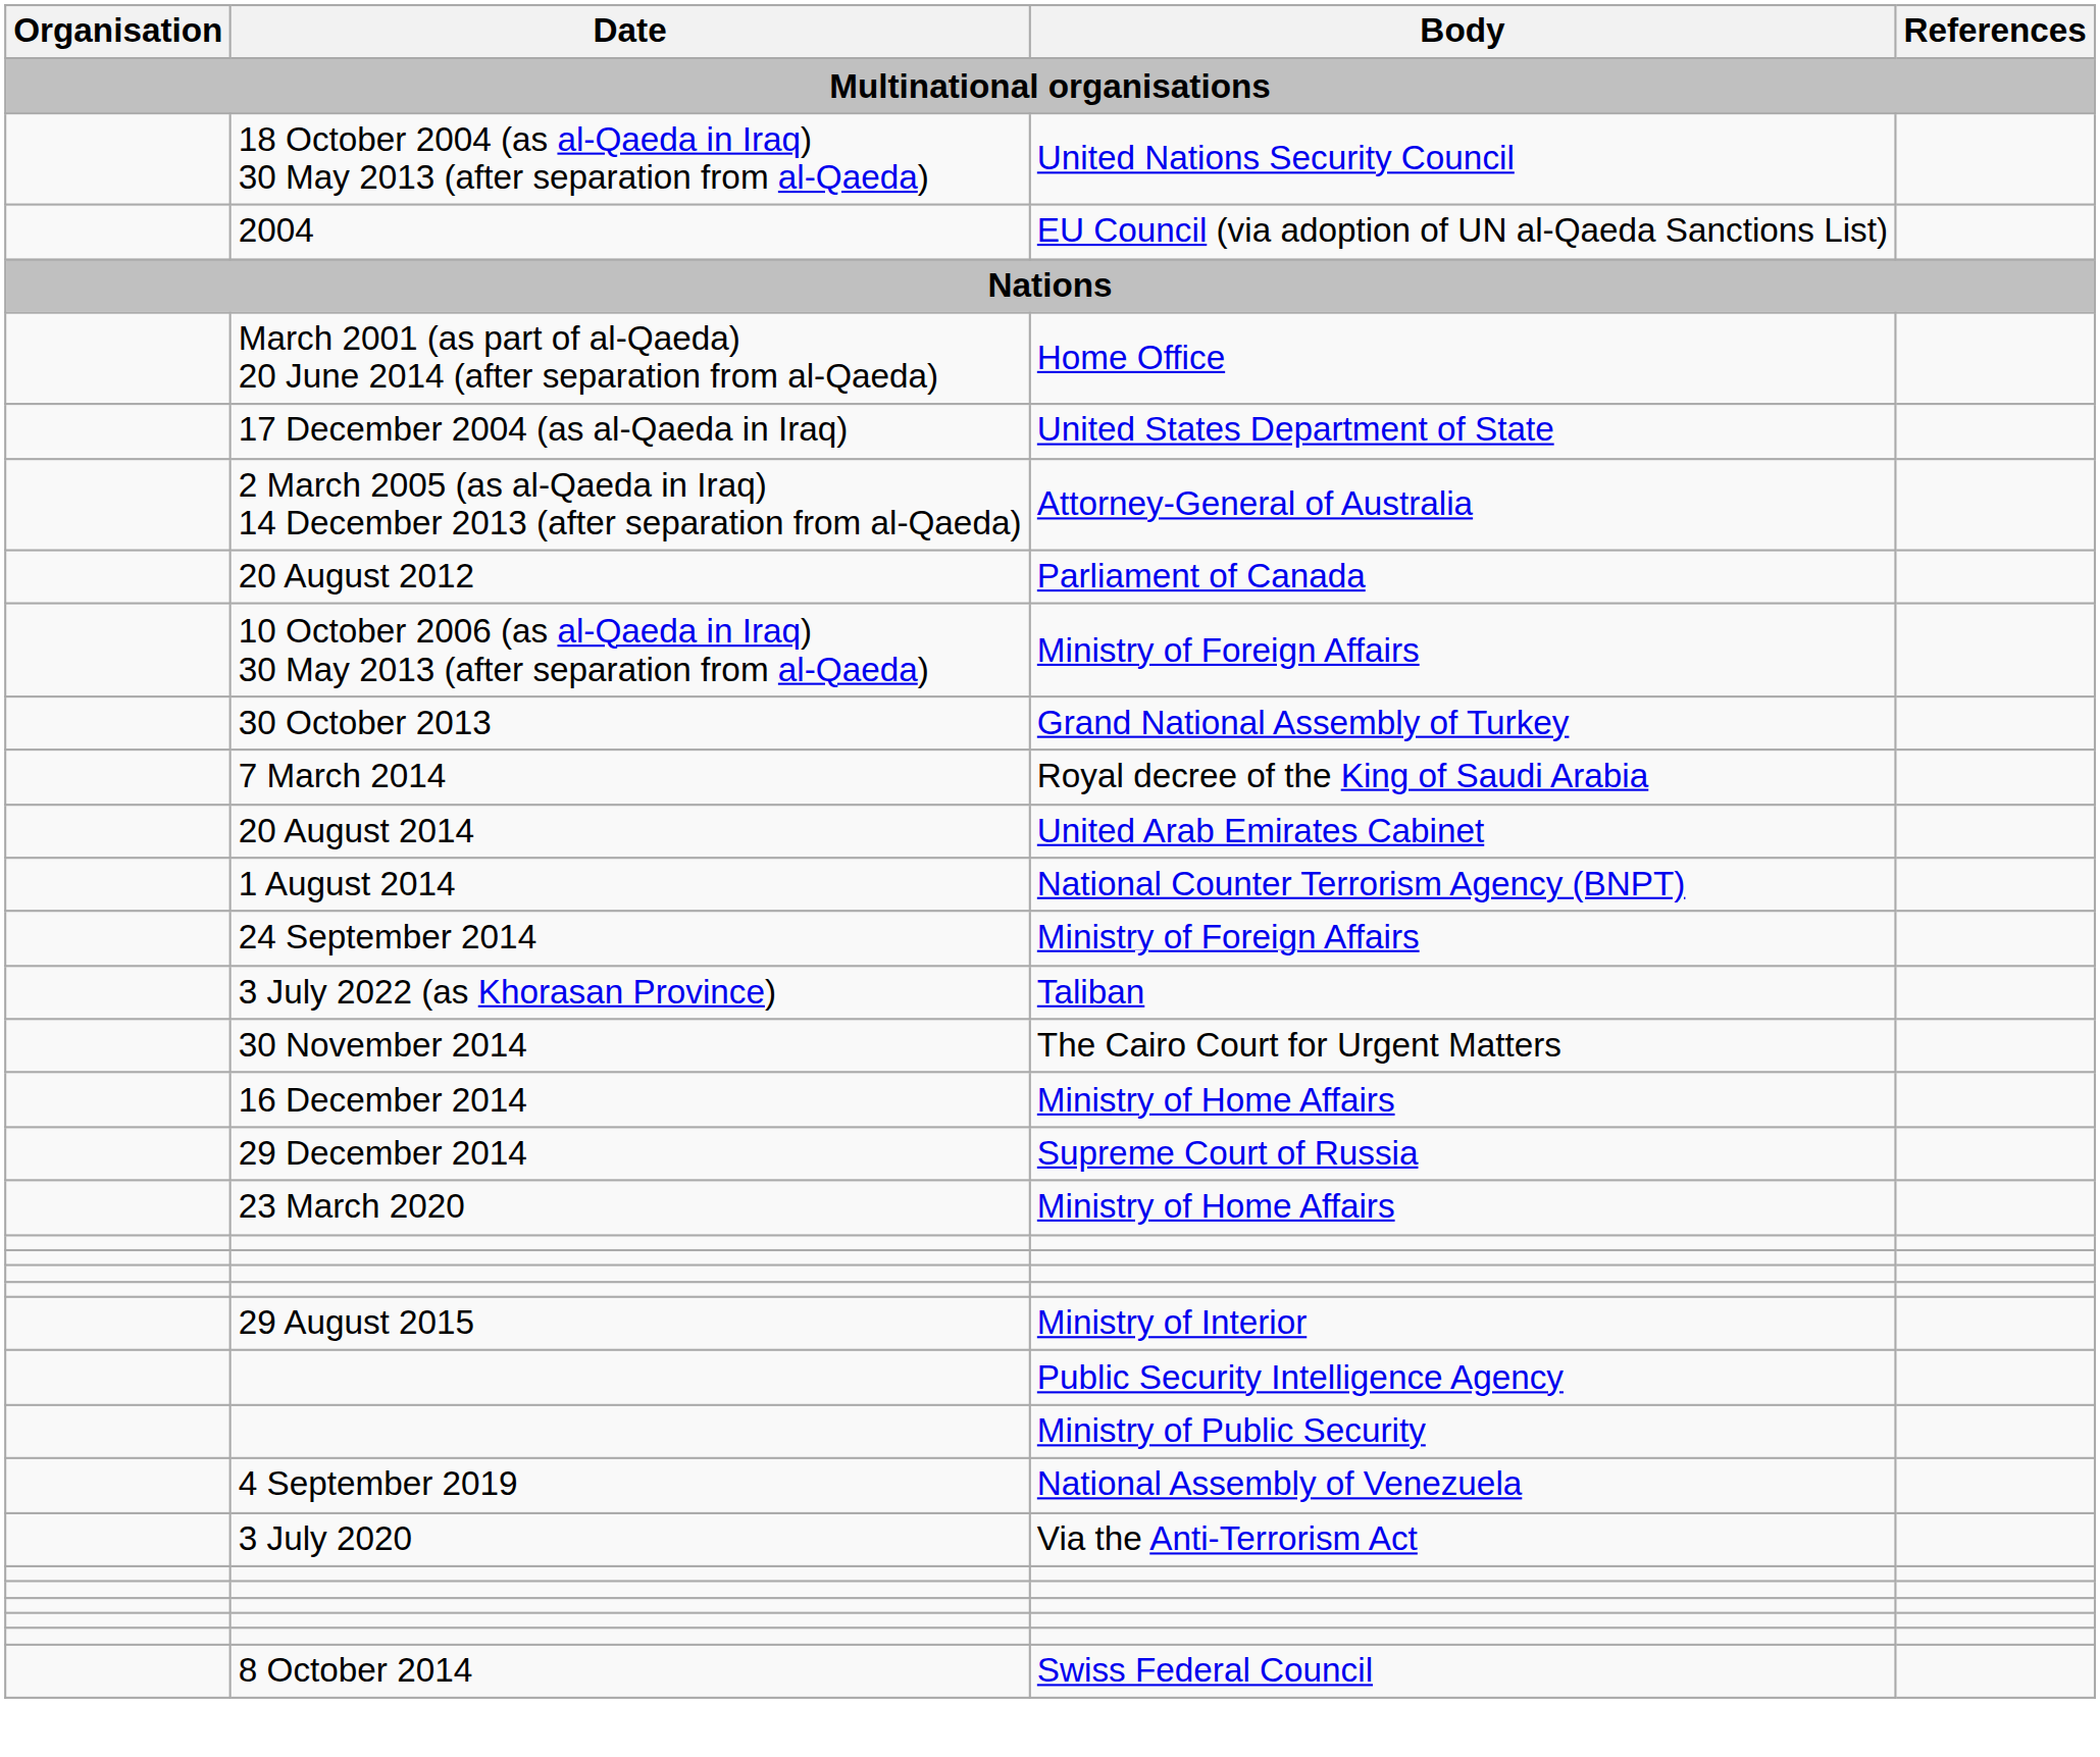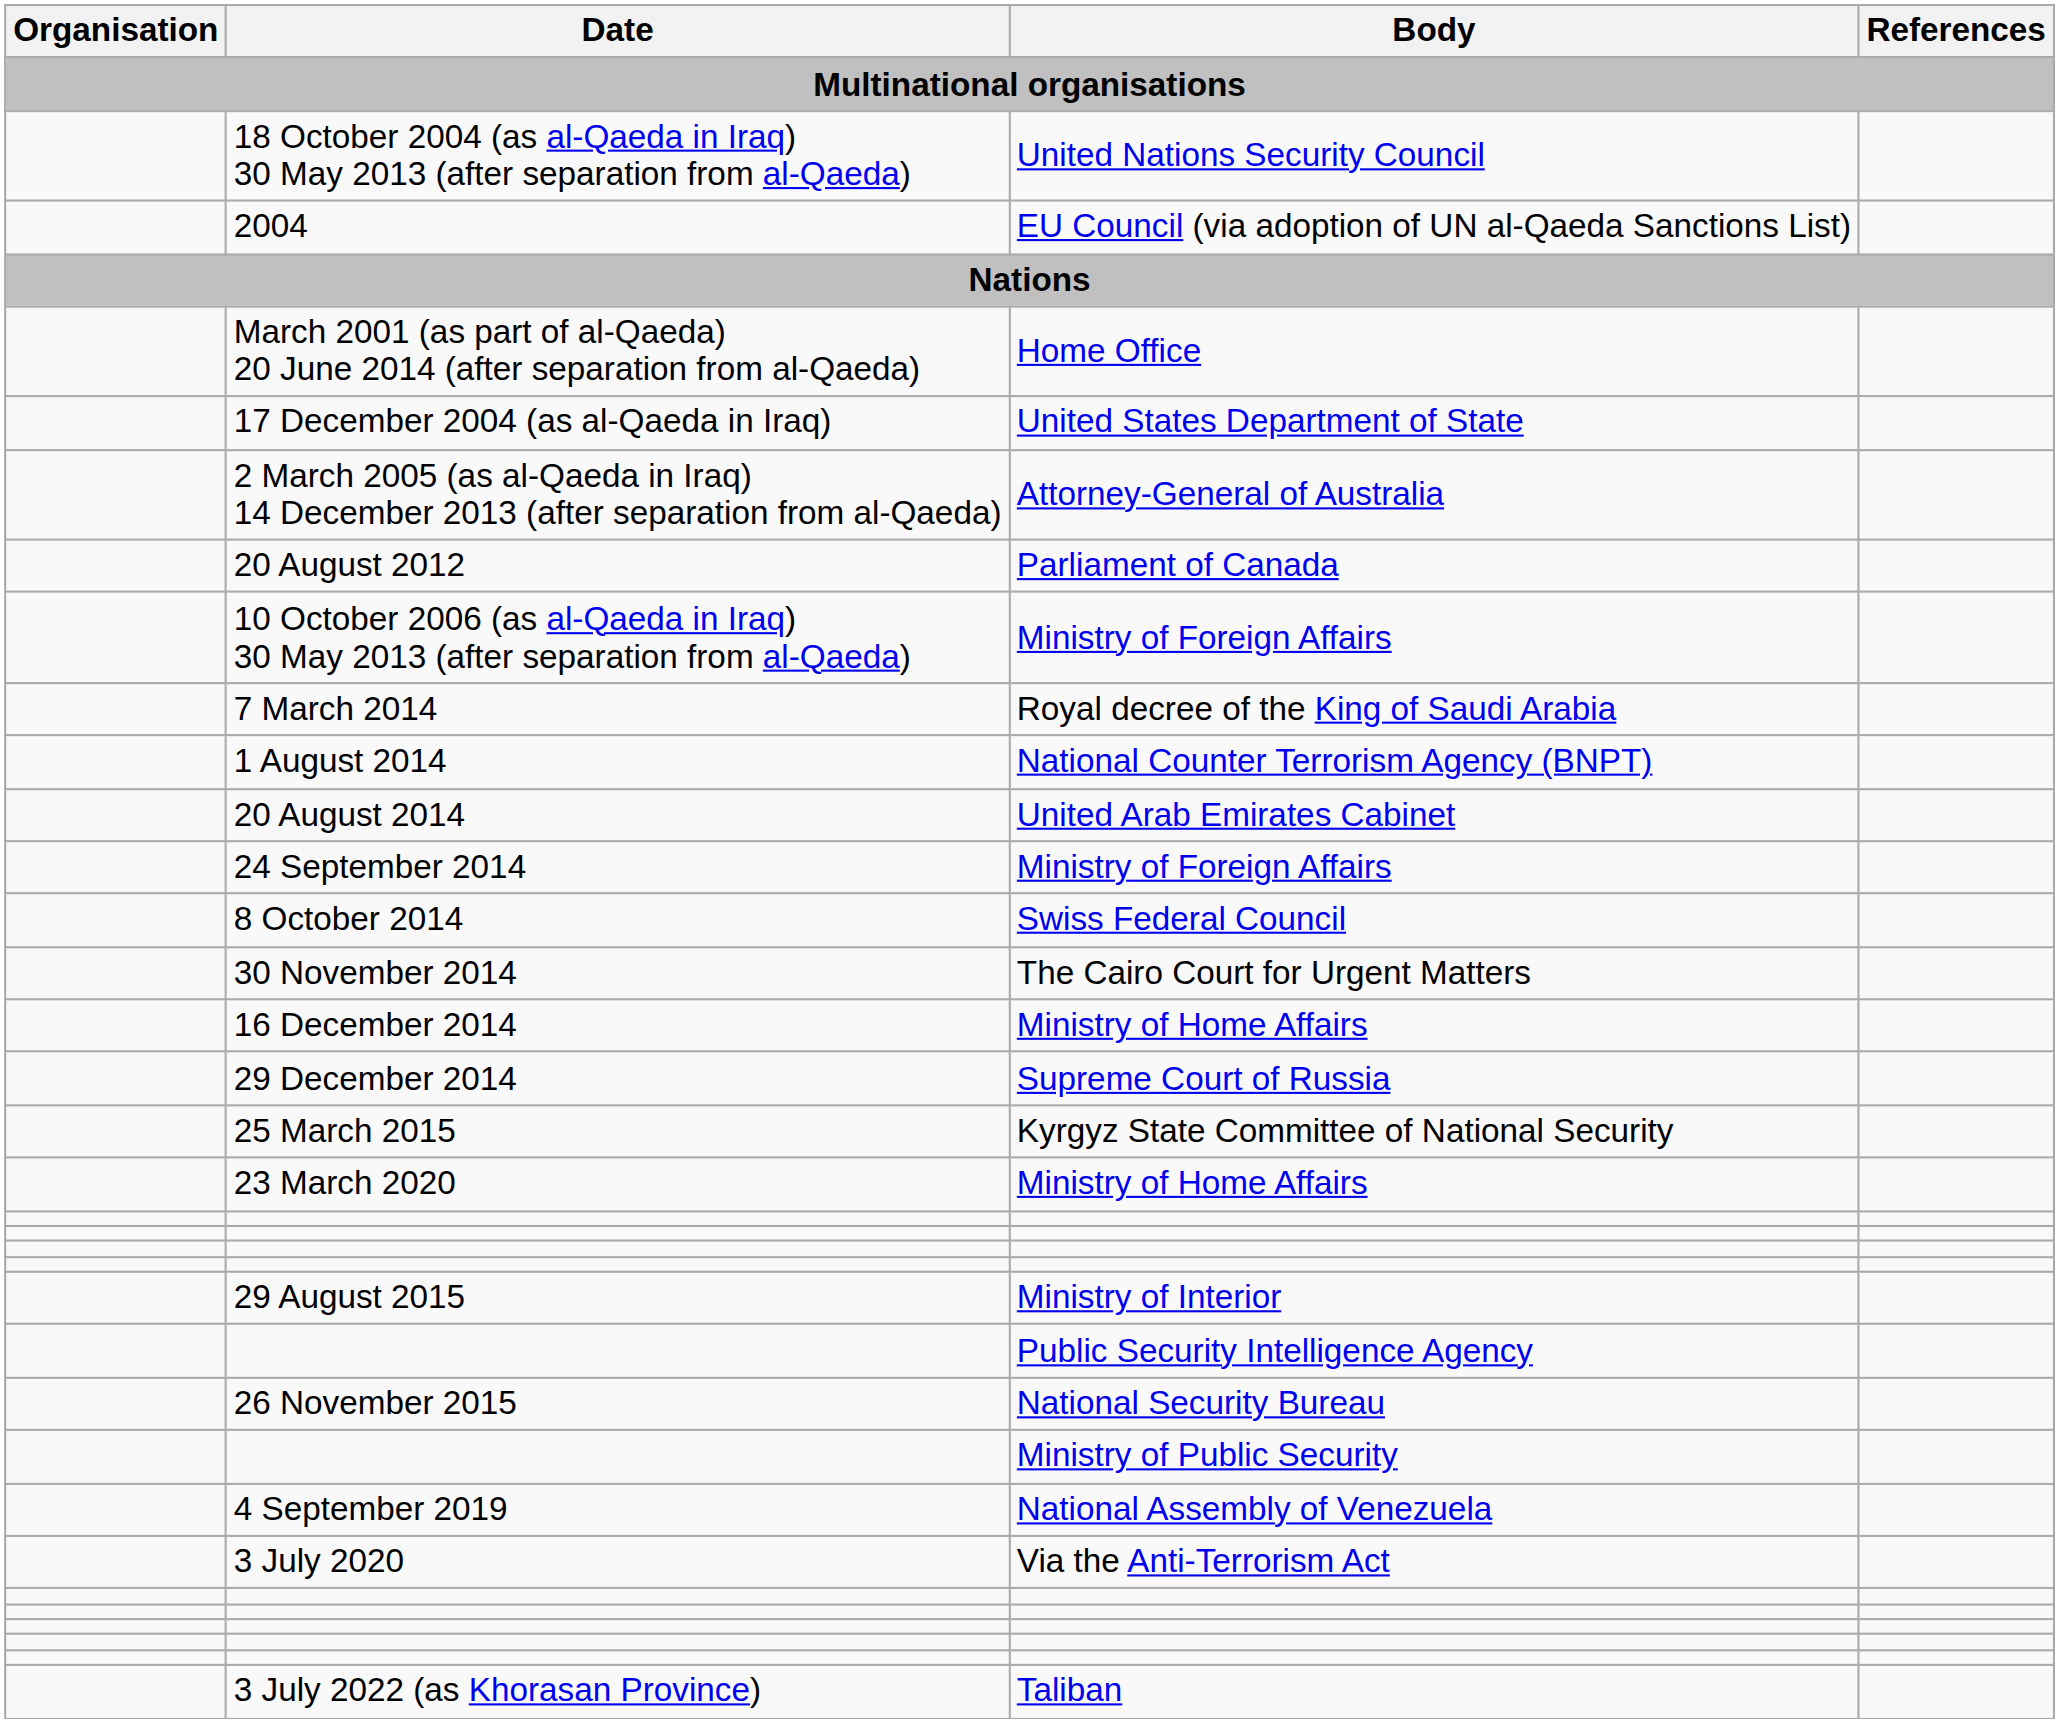 <table class="wikitable" style="margin: 1em auto;">
 <tr>
 <th>Organisation</th>
 <th>Date</th>
 <th>Body</th>
 <th>References</th>
 </tr>
 <tr>
 <td colspan="4" style="background: silver; font-weight:bold; text-align:center;">Multinational organisations</td>
 </tr>
 <tr>
 <td></td>
 <td>18 October 2004 (as <a href='#'>al-Qaeda in Iraq</a>)<br>30 May 2013 (after separation from <a href='#'>al‑Qaeda</a>)</td>
 <td><a href='#'>United Nations Security Council</a></td>
 <td></td>
 </tr>
 <tr>
 <td></td>
 <td>2004</td>
 <td><a href='#'>EU Council</a> (via adoption of UN al-Qaeda Sanctions List)</td>
 <td></td>
 </tr>
 <tr>
 <td colspan="4" style="background: silver; font-weight:bold; text-align:center;">Nations</td>
 </tr>
 <tr>
 <td></td>
 <td>March 2001 (as part of al-Qaeda)<br>20 June 2014 (after separation from al‑Qaeda)</td>
 <td><a href='#'>Home Office</a></td>
 <td></td>
 </tr>
 <tr>
 <td></td>
 <td>17 December 2004 (as al-Qaeda in Iraq)</td>
 <td><a href='#'>United States Department of State</a></td>
 <td></td>
 </tr>
 <tr>
 <td></td>
 <td>2 March 2005 (as al-Qaeda in Iraq)<br>14 December 2013 (after separation from al‑Qaeda)</td>
 <td><a href='#'>Attorney-General of Australia</a></td>
 <td></td>
 </tr>
 <tr>
 <td></td>
 <td>20 August 2012</td>
 <td><a href='#'>Parliament of Canada</a></td>
 <td></td>
 </tr>
 <tr>
 <td></td>
 <td>10 October 2006 (as <a href='#'>al-Qaeda in Iraq</a>)<br>30 May 2013 (after separation from <a href='#'>al‑Qaeda</a>)</td>
 <td><a href='#'>Ministry of Foreign Affairs</a></td>
 <td></td>
 </tr>
 <tr>
 <td></td>
-<td>30 October 2013</td>
-<td><a href='#'>Grand National Assembly of Turkey</a></td>
+<td>7 March 2014</td>
+<td>Royal decree of the <a href='#'>King of Saudi Arabia</a></td>
 <td></td>
 </tr>
 <tr>
 <td></td>
-<td>7 March 2014</td>
-<td>Royal decree of the <a href='#'>King of Saudi Arabia</a></td>
+<td>1 August 2014</td>
+<td><a href='#'>National Counter Terrorism Agency (BNPT)</a></td>
 <td></td>
 </tr>
 <tr>
 <td></td>
 <td>20 August 2014</td>
 <td><a href='#'>United Arab Emirates Cabinet</a></td>
 <td></td>
 </tr>
 <tr>
 <td></td>
-<td>1 August 2014</td>
-<td><a href='#'>National Counter Terrorism Agency (BNPT)</a></td>
-<td></td>
-</tr>
-<tr>
-<td></td>
 <td>24 September 2014</td>
 <td><a href='#'>Ministry of Foreign Affairs</a></td>
 <td></td>
 </tr>
 <tr>
 <td></td>
-<td>3 July 2022 (as <a href='#'>Khorasan Province</a>)</td>
-<td><a href='#'>Taliban</a></td>
+<td>8 October 2014</td>
+<td><a href='#'>Swiss Federal Council</a></td>
 <td></td>
 </tr>
 <tr>
 <td></td>
 <td>30 November 2014</td>
 <td>The Cairo Court for Urgent Matters</td>
 <td></td>
 </tr>
 <tr>
 <td></td>
 <td>16 December 2014</td>
 <td><a href='#'>Ministry of Home Affairs</a></td>
 <td></td>
 </tr>
 <tr>
 <td></td>
 <td>29 December 2014</td>
 <td><a href='#'>Supreme Court of Russia</a></td>
+<td></td>
+</tr>
+<tr>
+<td></td>
+<td>25 March 2015</td>
+<td>Kyrgyz State Committee of National Security</td>
 <td></td>
 </tr>
 <tr>
 <td></td>
 <td>23 March 2020</td>
 <td><a href='#'>Ministry of Home Affairs</a></td>
 <td></td>
 </tr>
 <tr>
 <td></td>
 <td></td>
 <td></td>
 <td></td>
 </tr>
 <tr>
 <td></td>
 <td></td>
 <td></td>
 <td></td>
 </tr>
 <tr>
 <td></td>
 <td></td>
 <td></td>
 <td></td>
 </tr>
 <tr>
 <td></td>
 <td></td>
 <td></td>
 <td></td>
 </tr>
 <tr>
 <td></td>
 <td>29 August 2015</td>
 <td><a href='#'>Ministry of Interior</a></td>
 <td></td>
 </tr>
 <tr>
 <td></td>
 <td></td>
 <td><a href='#'>Public Security Intelligence Agency</a></td>
+<td></td>
+</tr>
+<tr>
+<td></td>
+<td>26 November 2015</td>
+<td><a href='#'>National Security Bureau</a></td>
 <td></td>
 </tr>
 <tr>
 <td></td>
 <td></td>
 <td><a href='#'>Ministry of Public Security</a></td>
 <td></td>
 </tr>
 <tr>
 <td></td>
 <td>4 September 2019</td>
 <td><a href='#'>National Assembly of Venezuela</a></td>
 <td></td>
 </tr>
 <tr>
 <td></td>
 <td>3 July 2020</td>
 <td>Via the <a href='#'>Anti-Terrorism Act</a></td>
 <td></td>
 </tr>
 <tr>
 <td></td>
 <td></td>
 <td></td>
 <td></td>
 </tr>
 <tr>
 <td></td>
 <td></td>
 <td></td>
 <td></td>
 </tr>
 <tr>
 <td></td>
 <td></td>
 <td></td>
 <td></td>
 </tr>
 <tr>
 <td></td>
 <td></td>
 <td></td>
 <td></td>
 </tr>
 <tr>
 <td></td>
 <td></td>
 <td></td>
 <td></td>
 </tr>
 <tr>
 <td></td>
-<td>8 October 2014</td>
-<td><a href='#'>Swiss Federal Council</a></td>
+<td>3 July 2022 (as <a href='#'>Khorasan Province</a>)</td>
+<td><a href='#'>Taliban</a></td>
 <td></td>
 </tr>
 </table>
